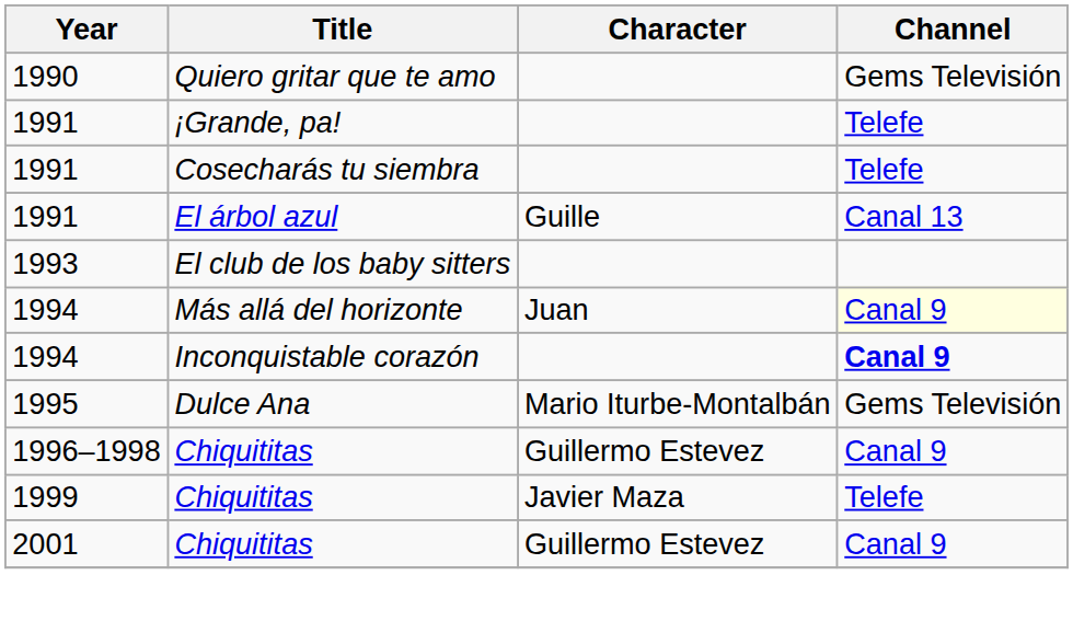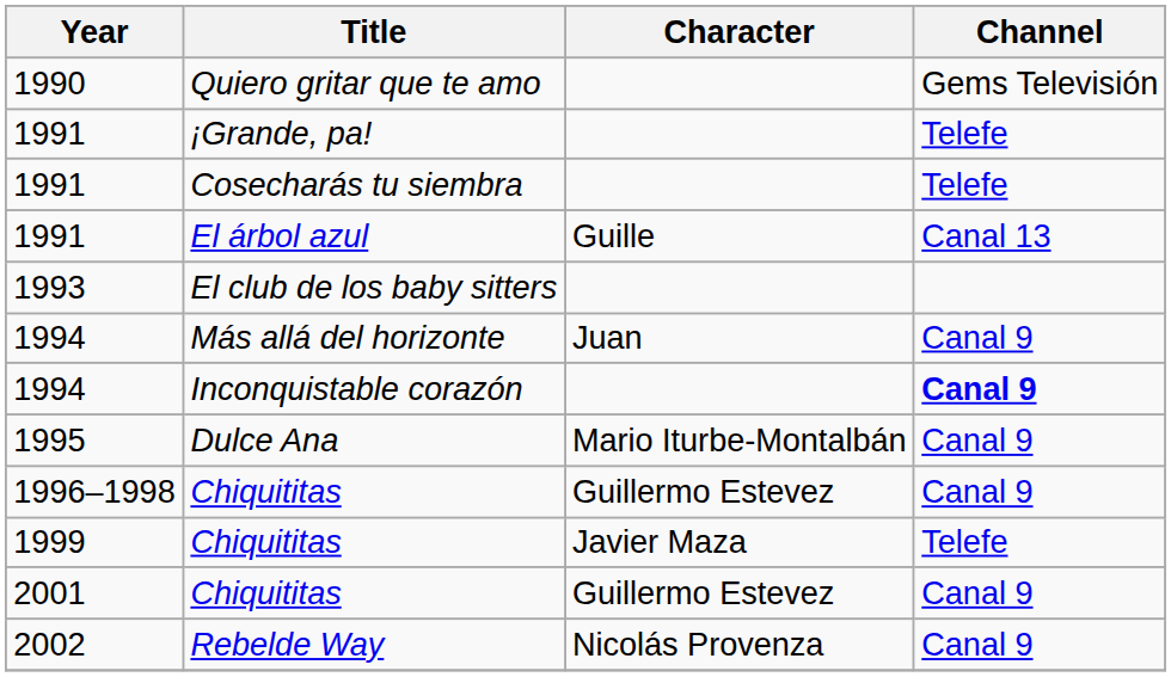 <table class="wikitable" style="font-size: 90%;">
 <tr>
 <th>Year</th>
 <th>Title</th>
 <th>Character</th>
 <th>Channel</th>
 </tr>
 <tr>
 <td>1990</td>
 <td><em>Quiero gritar que te amo</em></td>
 <td></td>
 <td>Gems Televisión</td>
 </tr>
 <tr>
 <td>1991</td>
 <td><em>¡Grande, pa!</em></td>
 <td></td>
 <td><a href='#'>Telefe</a></td>
 </tr>
 <tr>
 <td>1991</td>
 <td><em>Cosecharás tu siembra</em></td>
 <td></td>
 <td><a href='#'>Telefe</a></td>
 </tr>
 <tr>
 <td>1991</td>
 <td><em><a href='#'>El árbol azul</a></em></td>
 <td>Guille</td>
 <td><a href='#'>Canal 13</a></td>
 </tr>
 <tr>
 <td>1993</td>
 <td><em>El club de los baby sitters</em></td>
 <td></td>
 <td></td>
 </tr>
 <tr>
 <td>1994</td>
 <td><em>Más allá del horizonte</em></td>
 <td>Juan</td>
-<td style="background: lightyellow;"><a href='#'>Canal 9</a></td>
+<td><a href='#'>Canal 9</a></td>
 </tr>
 <tr>
 <td>1994</td>
 <td><em>Inconquistable corazón</em></td>
 <td></td>
 <td><strong><a href='#'>Canal 9</a></strong></td>
 </tr>
 <tr>
 <td>1995</td>
 <td><em>Dulce Ana</em></td>
 <td>Mario Iturbe-Montalbán</td>
-<td>Gems Televisión</td>
+<td><a href='#'>Canal 9</a></td>
 </tr>
 <tr>
 <td>1996–1998</td>
 <td><em><a href='#'>Chiquititas</a></em></td>
 <td>Guillermo Estevez</td>
 <td><a href='#'>Canal 9</a></td>
 </tr>
 <tr>
 <td>1999</td>
 <td><em><a href='#'>Chiquititas</a></em></td>
 <td>Javier Maza</td>
 <td><a href='#'>Telefe</a></td>
 </tr>
 <tr>
 <td>2001</td>
 <td><em><a href='#'>Chiquititas</a></em></td>
 <td>Guillermo Estevez</td>
 <td><a href='#'>Canal 9</a></td>
 </tr>
 <tr>
+<td>2002</td>
+<td><em><a href='#'>Rebelde Way</a></em></td>
+<td>Nicolás Provenza</td>
+<td><a href='#'>Canal 9</a></td>
+</tr>
+<tr>
 </tr>
 </table>
